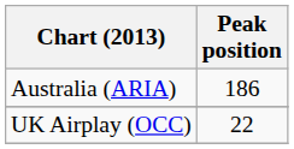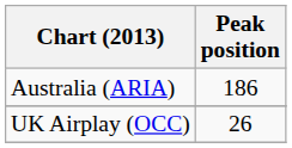 <table class="wikitable sortable">
 <tr>
 <th>Chart (2013)</th>
 <th>Peak<br>position</th>
 </tr>
 <tr>
 <td align="left">Australia (<a href='#'>ARIA</a>)</td>
 <td align="center">186</td>
 </tr>
 <tr>
 </tr>
 <tr>
 </tr>
 <tr>
 </tr>
 <tr>
 </tr>
 <tr>
 </tr>
 <tr>
 </tr>
 <tr>
 <td align="left">UK Airplay (<a href='#'>OCC</a>)</td>
-<td align="center">22</td>
+<td align="center">26</td>
 </tr>
 <tr>
 </tr>
 </table>
